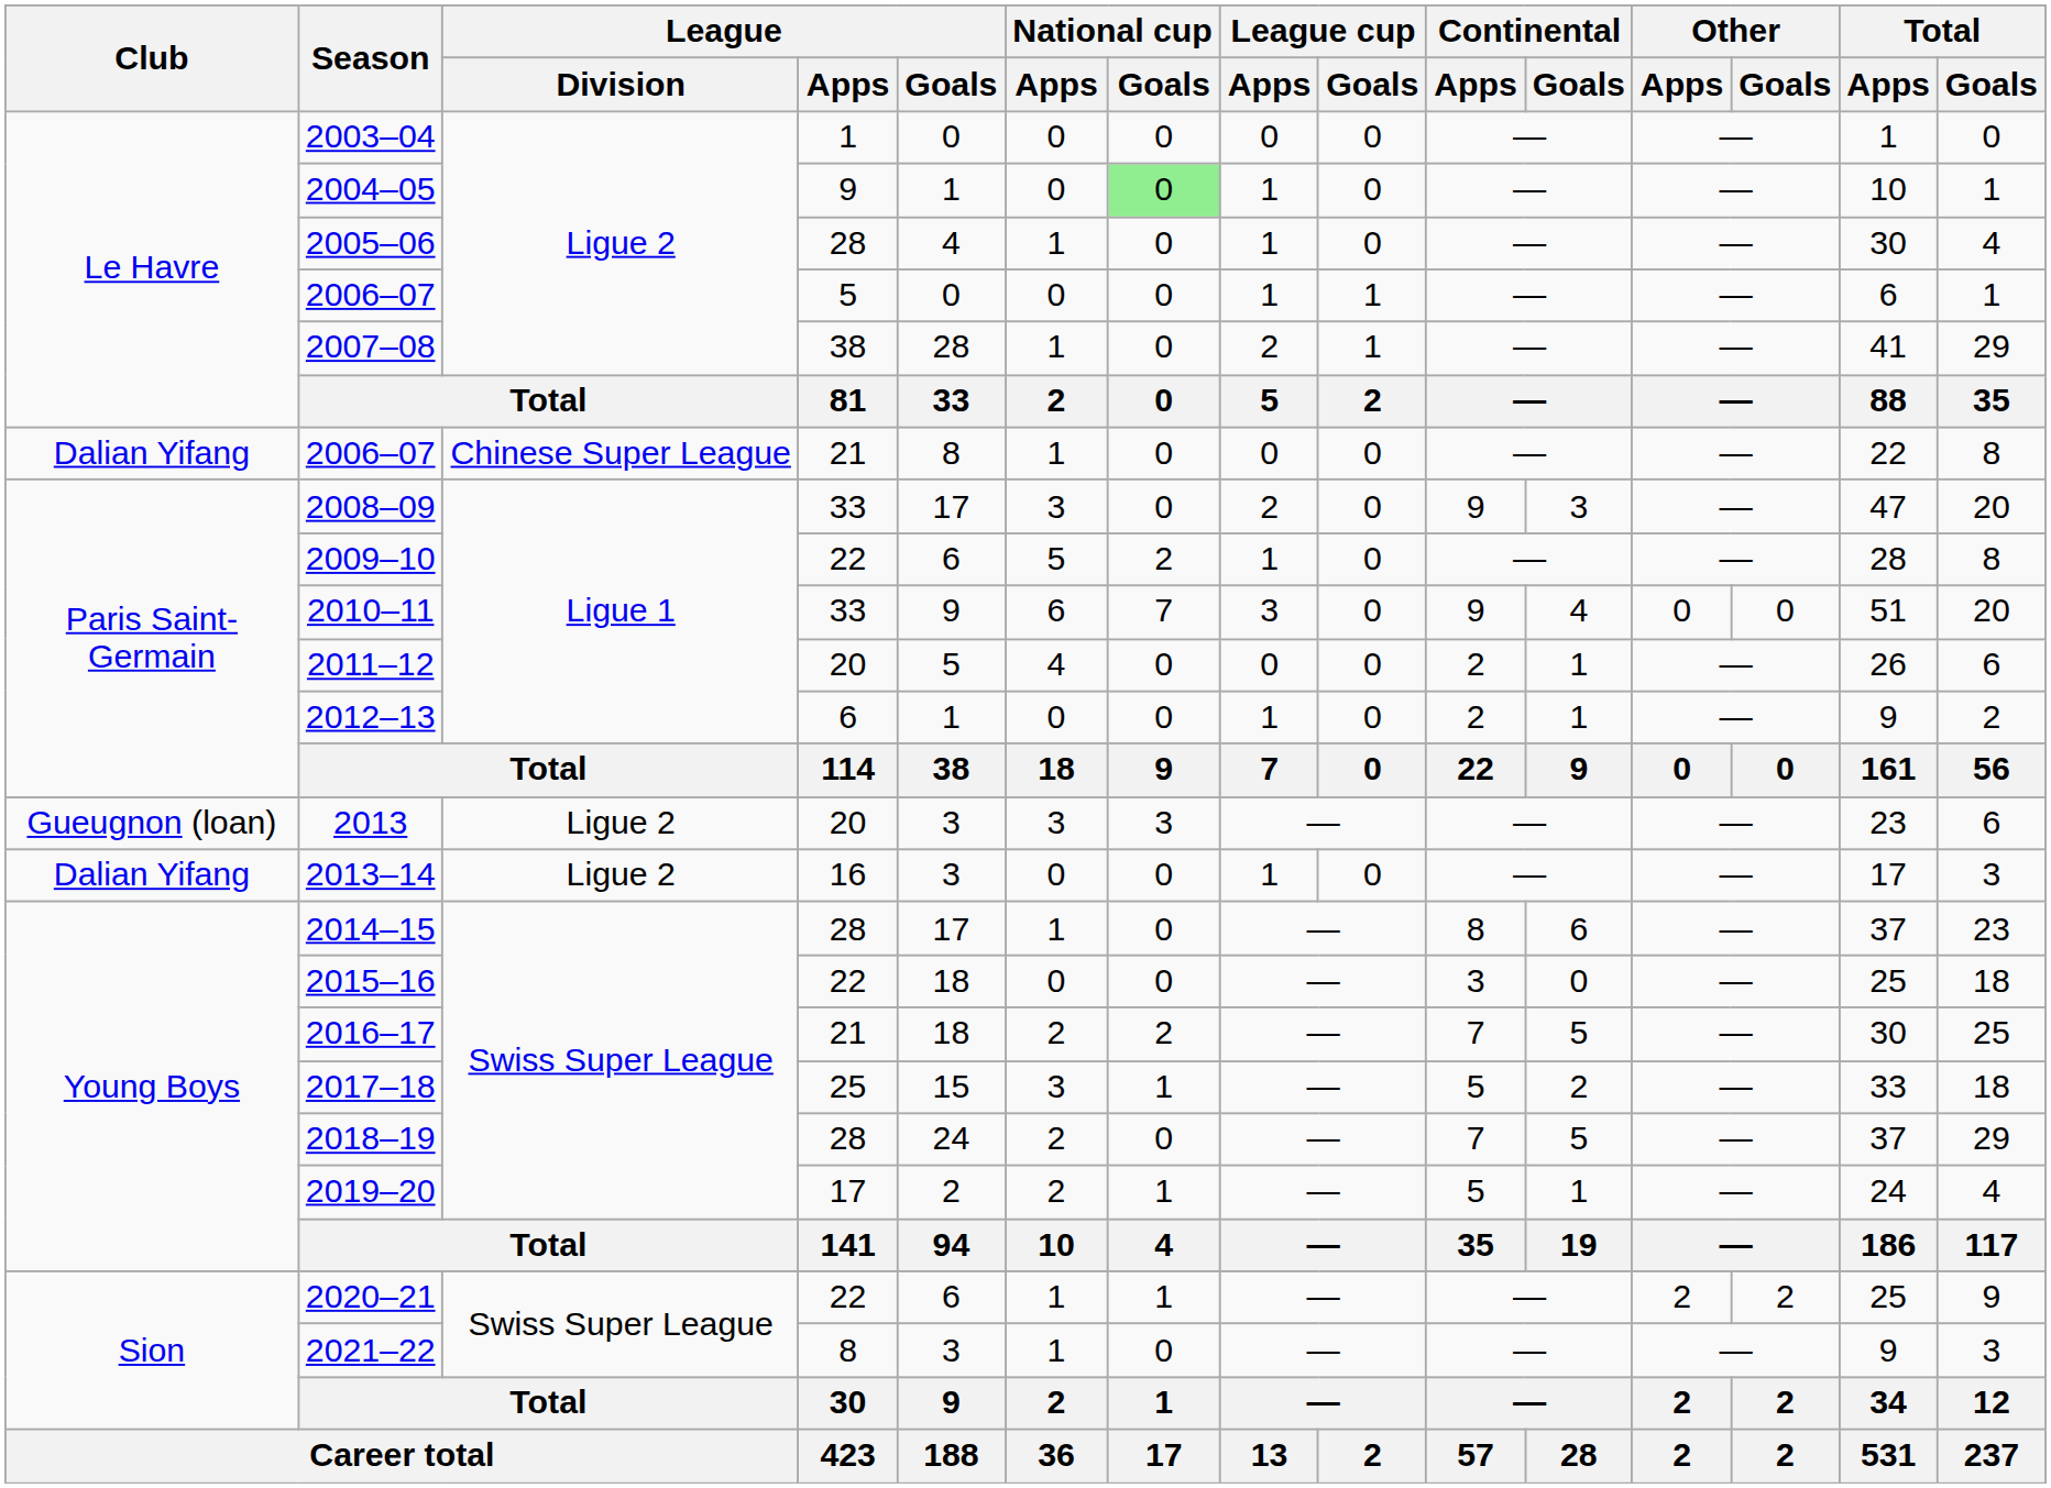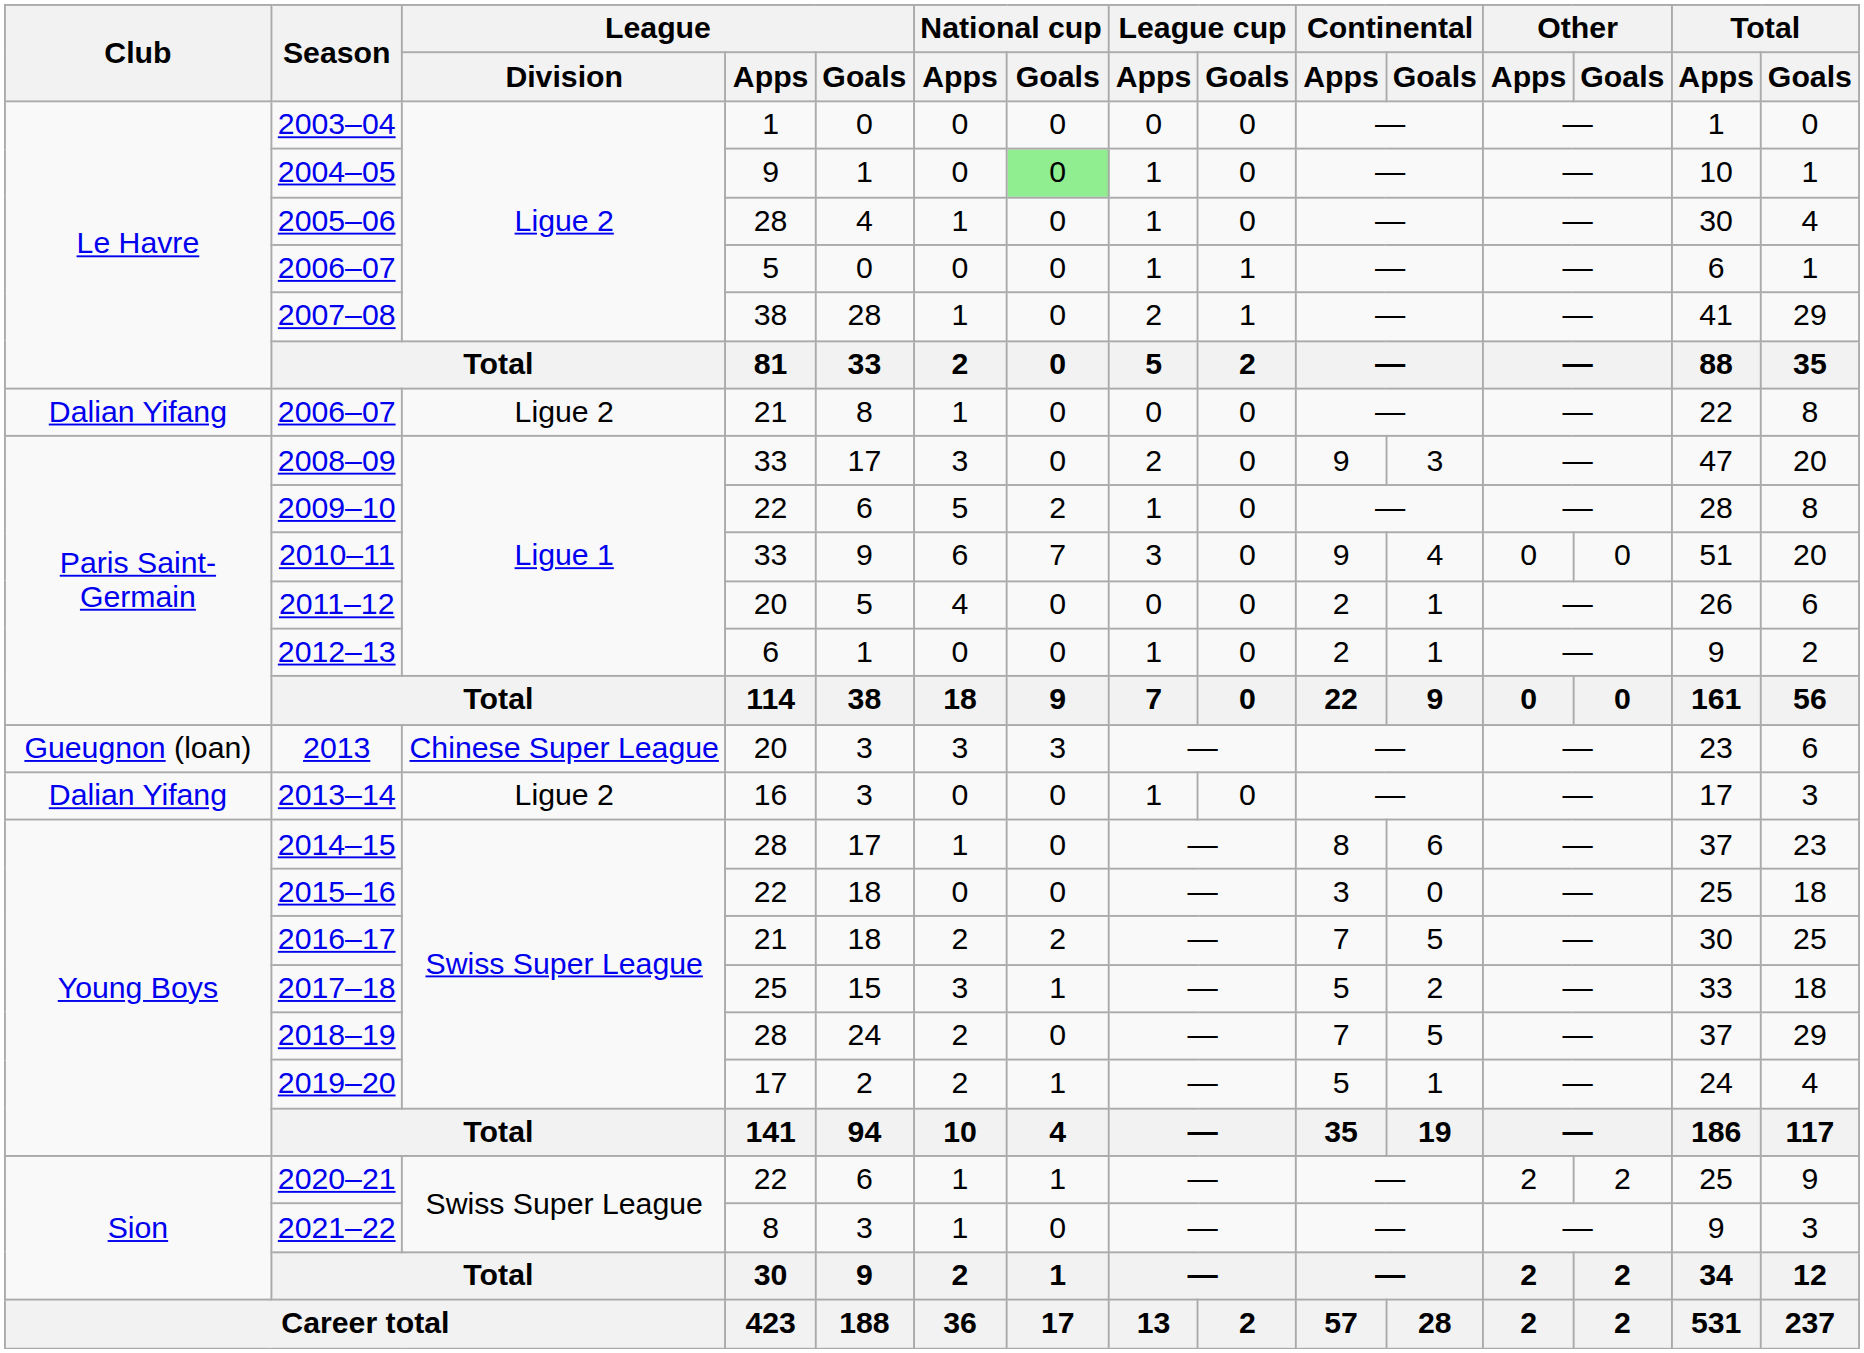 <table class="wikitable" style="text-align: center;">
 <tr>
 <th rowspan="2" style="width: 100pt">Club</th>
 <th rowspan="2">Season</th>
 <th colspan="3">League</th>
 <th colspan="2">National cup</th>
 <th colspan="2">League cup</th>
 <th colspan="2">Continental</th>
 <th colspan="2">Other</th>
 <th colspan="2">Total</th>
 </tr>
 <tr>
 <th>Division</th>
 <th>Apps</th>
 <th>Goals</th>
 <th>Apps</th>
 <th>Goals</th>
 <th>Apps</th>
 <th>Goals</th>
 <th>Apps</th>
 <th>Goals</th>
 <th>Apps</th>
 <th>Goals</th>
 <th>Apps</th>
 <th>Goals</th>
 </tr>
 <tr>
 <td rowspan="6"><a href='#'>Le Havre</a></td>
 <td><a href='#'>2003–04</a></td>
 <td rowspan="5"><a href='#'>Ligue 2</a></td>
 <td>1</td>
 <td>0</td>
 <td>0</td>
 <td>0</td>
 <td>0</td>
 <td>0</td>
 <td colspan="2">—</td>
 <td colspan="2">—</td>
 <td>1</td>
 <td>0</td>
 </tr>
 <tr>
 <td><a href='#'>2004–05</a></td>
 <td>9</td>
 <td>1</td>
 <td>0</td>
 <td style="background: lightgreen;">0</td>
 <td>1</td>
 <td>0</td>
 <td colspan="2">—</td>
 <td colspan="2">—</td>
 <td>10</td>
 <td>1</td>
 </tr>
 <tr>
 <td><a href='#'>2005–06</a></td>
 <td>28</td>
 <td>4</td>
 <td>1</td>
 <td>0</td>
 <td>1</td>
 <td>0</td>
 <td colspan="2">—</td>
 <td colspan="2">—</td>
 <td>30</td>
 <td>4</td>
 </tr>
 <tr>
 <td><a href='#'>2006–07</a></td>
 <td>5</td>
 <td>0</td>
 <td>0</td>
 <td>0</td>
 <td>1</td>
 <td>1</td>
 <td colspan="2">—</td>
 <td colspan="2">—</td>
 <td>6</td>
 <td>1</td>
 </tr>
 <tr>
 <td><a href='#'>2007–08</a></td>
 <td>38</td>
 <td>28</td>
 <td>1</td>
 <td>0</td>
 <td>2</td>
 <td>1</td>
 <td colspan="2">—</td>
 <td colspan="2">—</td>
 <td>41</td>
 <td>29</td>
 </tr>
 <tr>
 <th colspan="2">Total</th>
 <th>81</th>
 <th>33</th>
 <th>2</th>
 <th>0</th>
 <th>5</th>
 <th>2</th>
 <th colspan="2">—</th>
 <th colspan="2">—</th>
 <th>88</th>
 <th>35</th>
 </tr>
 <tr>
 <td><a href='#'>Dalian Yifang</a></td>
 <td><a href='#'>2006–07</a></td>
-<td><a href='#'>Chinese Super League</a></td>
+<td>Ligue 2</td>
 <td>21</td>
 <td>8</td>
 <td>1</td>
 <td>0</td>
 <td>0</td>
 <td>0</td>
 <td colspan="2">—</td>
 <td colspan="2">—</td>
 <td>22</td>
 <td>8</td>
 </tr>
 <tr>
 <td rowspan="6"><a href='#'>Paris Saint-Germain</a></td>
 <td><a href='#'>2008–09</a></td>
 <td rowspan="5"><a href='#'>Ligue 1</a></td>
 <td>33</td>
 <td>17</td>
 <td>3</td>
 <td>0</td>
 <td>2</td>
 <td>0</td>
 <td>9</td>
 <td>3</td>
 <td colspan="2">—</td>
 <td>47</td>
 <td>20</td>
 </tr>
 <tr>
 <td><a href='#'>2009–10</a></td>
 <td>22</td>
 <td>6</td>
 <td>5</td>
 <td>2</td>
 <td>1</td>
 <td>0</td>
 <td colspan="2">—</td>
 <td colspan="2">—</td>
 <td>28</td>
 <td>8</td>
 </tr>
 <tr>
 <td><a href='#'>2010–11</a></td>
 <td>33</td>
 <td>9</td>
 <td>6</td>
 <td>7</td>
 <td>3</td>
 <td>0</td>
 <td>9</td>
 <td>4</td>
 <td>0</td>
 <td>0</td>
 <td>51</td>
 <td>20</td>
 </tr>
 <tr>
 <td><a href='#'>2011–12</a></td>
 <td>20</td>
 <td>5</td>
 <td>4</td>
 <td>0</td>
 <td>0</td>
 <td>0</td>
 <td>2</td>
 <td>1</td>
 <td colspan="2">—</td>
 <td>26</td>
 <td>6</td>
 </tr>
 <tr>
 <td><a href='#'>2012–13</a></td>
 <td>6</td>
 <td>1</td>
 <td>0</td>
 <td>0</td>
 <td>1</td>
 <td>0</td>
 <td>2</td>
 <td>1</td>
 <td colspan="2">—</td>
 <td>9</td>
 <td>2</td>
 </tr>
 <tr>
 <th colspan="2">Total</th>
 <th>114</th>
 <th>38</th>
 <th>18</th>
 <th>9</th>
 <th>7</th>
 <th>0</th>
 <th>22</th>
 <th>9</th>
 <th>0</th>
 <th>0</th>
 <th>161</th>
 <th>56</th>
 </tr>
 <tr>
 <td><a href='#'>Gueugnon</a> (loan)</td>
 <td><a href='#'>2013</a></td>
-<td>Ligue 2</td>
+<td><a href='#'>Chinese Super League</a></td>
 <td>20</td>
 <td>3</td>
 <td>3</td>
 <td>3</td>
 <td colspan="2">—</td>
 <td colspan="2">—</td>
 <td colspan="2">—</td>
 <td>23</td>
 <td>6</td>
 </tr>
 <tr>
 <td><a href='#'>Dalian Yifang</a></td>
 <td><a href='#'>2013–14</a></td>
 <td>Ligue 2</td>
 <td>16</td>
 <td>3</td>
 <td>0</td>
 <td>0</td>
 <td>1</td>
 <td>0</td>
 <td colspan="2">—</td>
 <td colspan="2">—</td>
 <td>17</td>
 <td>3</td>
 </tr>
 <tr>
 <td rowspan="7"><a href='#'>Young Boys</a></td>
 <td><a href='#'>2014–15</a></td>
 <td rowspan="6"><a href='#'>Swiss Super League</a></td>
 <td>28</td>
 <td>17</td>
 <td>1</td>
 <td>0</td>
 <td colspan="2">—</td>
 <td>8</td>
 <td>6</td>
 <td colspan="2">—</td>
 <td>37</td>
 <td>23</td>
 </tr>
 <tr>
 <td><a href='#'>2015–16</a></td>
 <td>22</td>
 <td>18</td>
 <td>0</td>
 <td>0</td>
 <td colspan="2">—</td>
 <td>3</td>
 <td>0</td>
 <td colspan="2">—</td>
 <td>25</td>
 <td>18</td>
 </tr>
 <tr>
 <td><a href='#'>2016–17</a></td>
 <td>21</td>
 <td>18</td>
 <td>2</td>
 <td>2</td>
 <td colspan="2">—</td>
 <td>7</td>
 <td>5</td>
 <td colspan="2">—</td>
 <td>30</td>
 <td>25</td>
 </tr>
 <tr>
 <td><a href='#'>2017–18</a></td>
 <td>25</td>
 <td>15</td>
 <td>3</td>
 <td>1</td>
 <td colspan="2">—</td>
 <td>5</td>
 <td>2</td>
 <td colspan="2">—</td>
 <td>33</td>
 <td>18</td>
 </tr>
 <tr>
 <td><a href='#'>2018–19</a></td>
 <td>28</td>
 <td>24</td>
 <td>2</td>
 <td>0</td>
 <td colspan="2">—</td>
 <td>7</td>
 <td>5</td>
 <td colspan="2">—</td>
 <td>37</td>
 <td>29</td>
 </tr>
 <tr>
 <td><a href='#'>2019–20</a></td>
 <td>17</td>
 <td>2</td>
 <td>2</td>
 <td>1</td>
 <td colspan="2">—</td>
 <td>5</td>
 <td>1</td>
 <td colspan="2">—</td>
 <td>24</td>
 <td>4</td>
 </tr>
 <tr>
 <th colspan="2">Total</th>
 <th>141</th>
 <th>94</th>
 <th>10</th>
 <th>4</th>
 <th colspan="2">—</th>
 <th>35</th>
 <th>19</th>
 <th colspan="2">—</th>
 <th>186</th>
 <th>117</th>
 </tr>
 <tr>
 <td rowspan="3"><a href='#'>Sion</a></td>
 <td><a href='#'>2020–21</a></td>
 <td rowspan="2">Swiss Super League</td>
 <td>22</td>
 <td>6</td>
 <td>1</td>
 <td>1</td>
 <td colspan="2">—</td>
 <td colspan="2">—</td>
 <td>2</td>
 <td>2</td>
 <td>25</td>
 <td>9</td>
 </tr>
 <tr>
 <td><a href='#'>2021–22</a></td>
 <td>8</td>
 <td>3</td>
 <td>1</td>
 <td>0</td>
 <td colspan="2">—</td>
 <td colspan="2">—</td>
 <td colspan="2">—</td>
 <td>9</td>
 <td>3</td>
 </tr>
 <tr>
 <th colspan="2">Total</th>
 <th>30</th>
 <th>9</th>
 <th>2</th>
 <th>1</th>
 <th colspan="2">—</th>
 <th colspan="2">—</th>
 <th>2</th>
 <th>2</th>
 <th>34</th>
 <th>12</th>
 </tr>
 <tr>
 <th colspan="3">Career total</th>
 <th>423</th>
 <th>188</th>
 <th>36</th>
 <th>17</th>
 <th>13</th>
 <th>2</th>
 <th>57</th>
 <th>28</th>
 <th>2</th>
 <th>2</th>
 <th>531</th>
 <th>237</th>
 </tr>
 </table>
